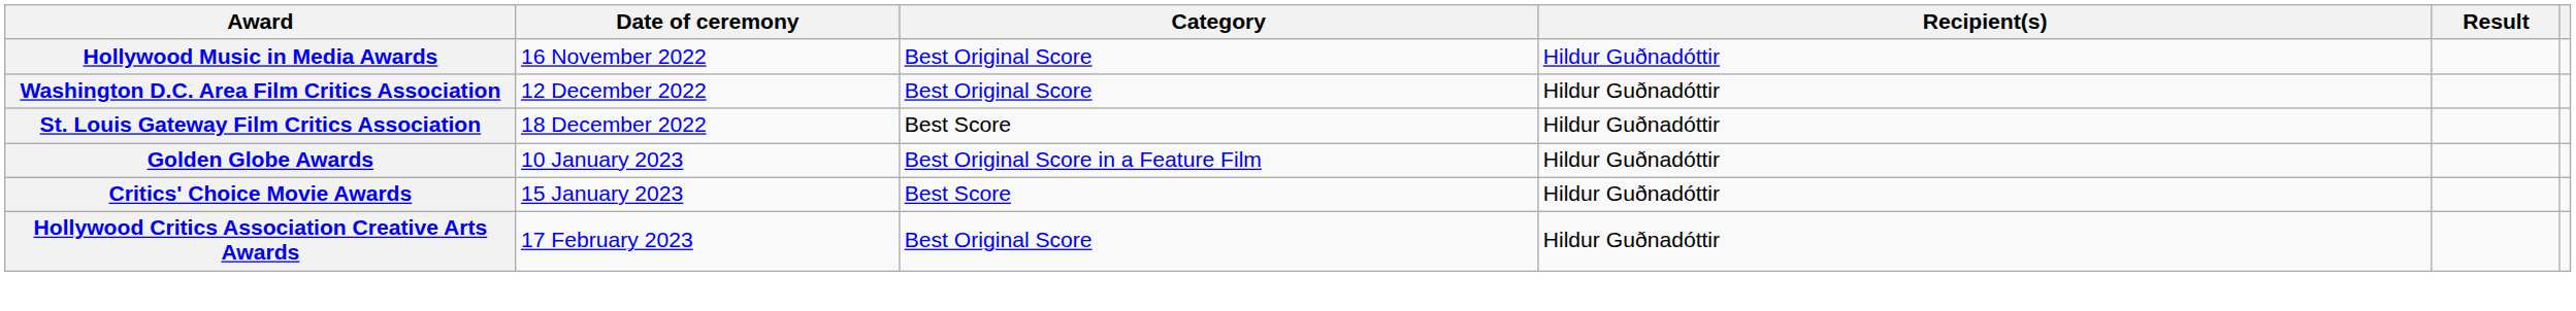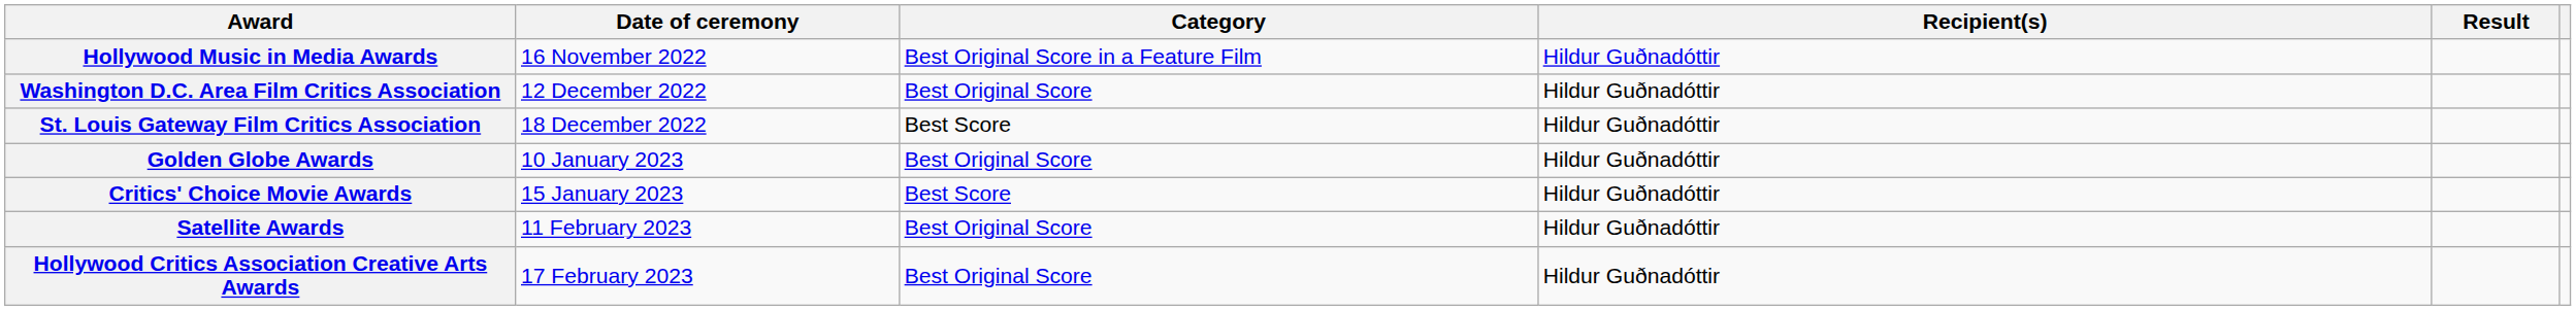 <table class="wikitable sortable plainrowheaders" style="width: 95%;">
 <tr>
 <th scope="col" style="width:20%;">Award</th>
 <th scope="col" style="width:15%;">Date of ceremony</th>
 <th scope="col" style="width:25%;">Category</th>
 <th scope="col" style="width:35%;">Recipient(s)</th>
 <th scope="col" style="width:5%;">Result</th>
 <th scope="col" style="width:5%;" class="unsortable"></th>
 </tr>
 <tr>
 <th scope="row"><a href='#'>Hollywood Music in Media Awards</a></th>
 <td><a href='#'>16 November 2022</a></td>
-<td><a href='#'>Best Original Score</a></td>
+<td><a href='#'>Best Original Score in a Feature Film</a></td>
 <td><a href='#'>Hildur Guðnadóttir</a></td>
 <td></td>
 <td></td>
 </tr>
 <tr>
 <th scope="row"><a href='#'>Washington D.C. Area Film Critics Association</a></th>
 <td><a href='#'>12 December 2022</a></td>
 <td><a href='#'>Best Original Score</a></td>
 <td>Hildur Guðnadóttir</td>
 <td></td>
 <td><br></td>
 </tr>
 <tr>
 <th scope="row"><a href='#'>St. Louis Gateway Film Critics Association</a></th>
 <td><a href='#'>18 December 2022</a></td>
 <td>Best Score</td>
 <td>Hildur Guðnadóttir</td>
 <td></td>
 <td></td>
 </tr>
 <tr>
 <th scope="row"><a href='#'>Golden Globe Awards</a></th>
 <td><a href='#'>10 January 2023</a></td>
-<td><a href='#'>Best Original Score in a Feature Film</a></td>
+<td><a href='#'>Best Original Score</a></td>
 <td>Hildur Guðnadóttir</td>
 <td></td>
 <td></td>
 </tr>
 <tr>
 <th scope="row"><a href='#'>Critics' Choice Movie Awards</a></th>
 <td><a href='#'>15 January 2023</a></td>
 <td><a href='#'>Best Score</a></td>
 <td>Hildur Guðnadóttir</td>
 <td></td>
 <td></td>
 </tr>
 <tr>
+<th scope="row"><a href='#'>Satellite Awards</a></th>
+<td><a href='#'>11 February 2023</a></td>
+<td><a href='#'>Best Original Score</a></td>
+<td>Hildur Guðnadóttir</td>
+<td></td>
+<td></td>
+</tr>
+<tr>
 <th scope="row"><a href='#'>Hollywood Critics Association Creative Arts Awards</a></th>
 <td><a href='#'>17 February 2023</a></td>
 <td><a href='#'>Best Original Score</a></td>
 <td>Hildur Guðnadóttir</td>
 <td></td>
 <td></td>
 </tr>
 </table>
